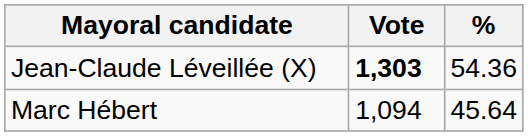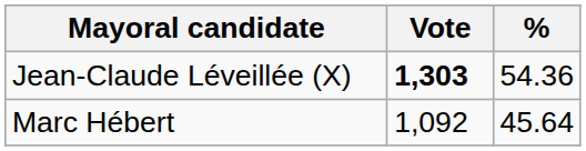 <table class="wikitable">
 <tr>
 <th bgcolor="#DDDDFF" width="200px">Mayoral candidate</th>
 <th bgcolor="#DDDDFF" width="50px">Vote</th>
 <th bgcolor="#DDDDFF" width="30px">%</th>
 </tr>
 <tr>
 <td>Jean-Claude Léveillée (X)</td>
 <td><strong>1,303</strong></td>
 <td>54.36</td>
 </tr>
 <tr>
 <td>Marc Hébert</td>
-<td>1,094</td>
+<td>1,092</td>
 <td>45.64</td>
 </tr>
 </table>
